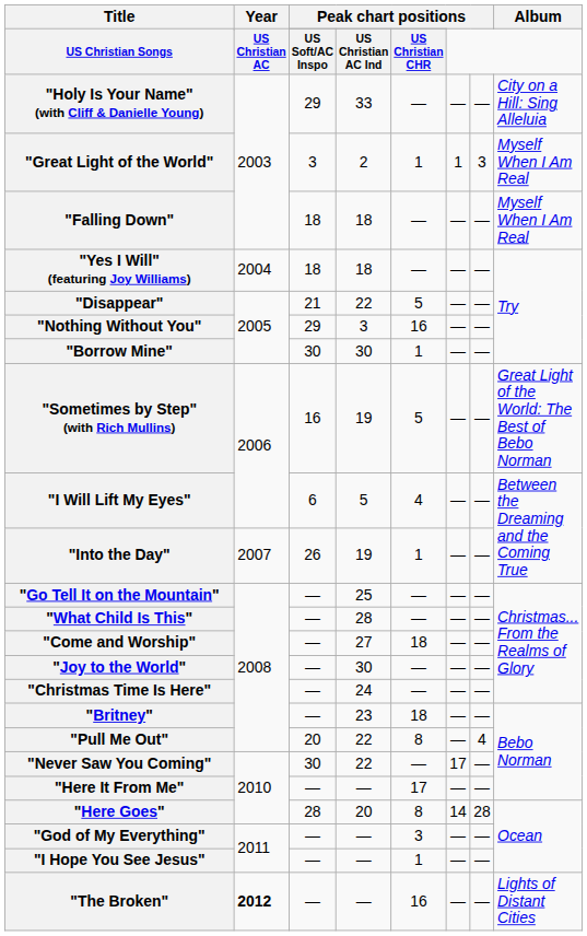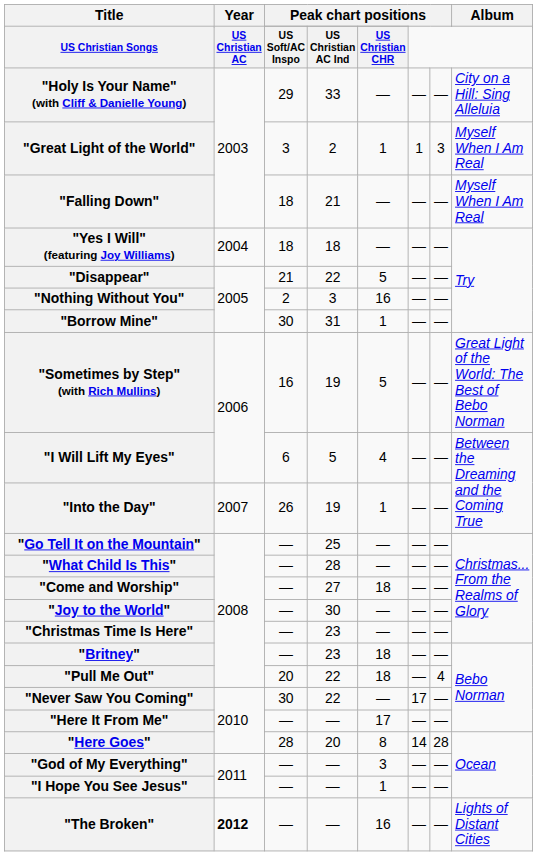 <table class="wikitable plainrowheaders" style=text-align:center;>
 <tr>
 <th scope="col" rowspan="2" style="width:23em;">Title</th>
 <th scope="col" rowspan="2">Year</th>
 <th scope="col" colspan="5">Peak chart positions</th>
 <th scope="col" rowspan="2">Album</th>
 </tr>
 <tr>
 </tr>
 <tr style="font-size:smaller;">
 <th scope="col" style="width:3em;font-size:90%;"><a href='#'>US Christian Songs</a></th>
 <th scope="col" style="width:3em;font-size:90%;"><a href='#'>US Christian AC</a></th>
 <th scope="col" style="width:3em;font-size:90%;">US Soft/AC Inspo</th>
 <th scope="col" style="width:3em;font-size:90%;">US Christian AC Ind</th>
 <th scope="col" style="width:3em;font-size:90%;"><a href='#'>US Christian CHR</a></th>
 </tr>
 <tr>
 <th scope="row">"Holy Is Your Name"<br><small>(with <a href='#'>Cliff & Danielle Young</a>)</small></th>
 <td rowspan="3" style="text-align:left;">2003</td>
 <td>29</td>
 <td>33</td>
 <td>—</td>
 <td>—</td>
 <td>—</td>
 <td style="text-align:left"><em><a href='#'>City on a Hill: Sing Alleluia</a></em></td>
 </tr>
 <tr>
 <th scope="row">"Great Light of the World"</th>
 <td>3</td>
 <td>2</td>
 <td>1</td>
 <td>1</td>
 <td>3</td>
 <td style="text-align:left"><em><a href='#'>Myself When I Am Real</a></em></td>
 </tr>
 <tr |->
 <th scope="row">"Falling Down"</th>
 <td>18</td>
-<td>18</td>
+<td>21</td>
 <td>—</td>
 <td>—</td>
 <td>—</td>
 <td style="text-align:left"><em><a href='#'>Myself When I Am Real</a></em></td>
 </tr>
 <tr>
 <th scope="row">"Yes I Will"<br><small>(featuring <a href='#'>Joy Williams</a>)</small></th>
 <td style="text-align:left;">2004</td>
 <td>18</td>
 <td>18</td>
 <td>—</td>
 <td>—</td>
 <td>—</td>
 <td rowspan="4" style="text-align:left"><em><a href='#'>Try</a></em></td>
 </tr>
 <tr>
 <th scope="row">"Disappear"</th>
 <td rowspan="3" style="text-align:left;">2005</td>
 <td>21</td>
 <td>22</td>
 <td>5</td>
 <td>—</td>
 <td>—</td>
 </tr>
 <tr>
 <th scope="row">"Nothing Without You"</th>
-<td>29</td>
+<td>2</td>
 <td>3</td>
 <td>16</td>
 <td>—</td>
 <td>—</td>
 </tr>
 <tr>
 <th scope="row">"Borrow Mine"</th>
 <td>30</td>
-<td>30</td>
+<td>31</td>
 <td>1</td>
 <td>—</td>
 <td>—</td>
 </tr>
 <tr>
 <th scope="row">"Sometimes by Step"<br><small>(with <a href='#'>Rich Mullins</a>)</small></th>
 <td rowspan="2" style="text-align:left;">2006</td>
 <td>16</td>
 <td>19</td>
 <td>5</td>
 <td>—</td>
 <td>—</td>
 <td style="text-align:left"><em><a href='#'>Great Light of the World: The Best of Bebo Norman</a></em></td>
 </tr>
 <tr>
 <th scope="row">"I Will Lift My Eyes"</th>
 <td>6</td>
 <td>5</td>
 <td>4</td>
 <td>—</td>
 <td>—</td>
 <td rowspan="2" style="text-align:left"><em><a href='#'>Between the Dreaming and the Coming True</a></em></td>
 </tr>
 <tr>
 <th scope="row">"Into the Day"</th>
 <td style="text-align:left;">2007</td>
 <td>26</td>
 <td>19</td>
 <td>1</td>
 <td>—</td>
 <td>—</td>
 </tr>
 <tr>
 <th scope="row">"<a href='#'>Go Tell It on the Mountain</a>"</th>
 <td rowspan="7" style="text-align:left;">2008</td>
 <td>—</td>
 <td>25</td>
 <td>—</td>
 <td>—</td>
 <td>—</td>
 <td rowspan="5" style="text-align:left"><em><a href='#'>Christmas... From the Realms of Glory</a></em></td>
 </tr>
 <tr>
 <th scope="row">"<a href='#'>What Child Is This</a>"</th>
 <td>—</td>
 <td>28</td>
 <td>—</td>
 <td>—</td>
 <td>—</td>
 </tr>
 <tr>
 <th scope="row">"Come and Worship"</th>
 <td>—</td>
 <td>27</td>
 <td>18</td>
 <td>—</td>
 <td>—</td>
 </tr>
 <tr>
 <th scope="row">"<a href='#'>Joy to the World</a>"</th>
 <td>—</td>
 <td>30</td>
 <td>—</td>
 <td>—</td>
 <td>—</td>
 </tr>
 <tr>
 <th scope="row">"Christmas Time Is Here"</th>
 <td>—</td>
-<td>24</td>
+<td>23</td>
 <td>—</td>
 <td>—</td>
 <td>—</td>
 </tr>
 <tr>
 <th scope="row">"<a href='#'>Britney</a>"</th>
 <td>—</td>
 <td>23</td>
 <td>18</td>
 <td>—</td>
 <td>—</td>
 <td rowspan="4" style="text-align:left"><em><a href='#'>Bebo Norman</a></em></td>
 </tr>
 <tr>
 <th scope="row">"Pull Me Out"</th>
 <td>20</td>
 <td>22</td>
-<td>8</td>
+<td>18</td>
 <td>—</td>
 <td>4</td>
 </tr>
 <tr>
 <th scope="row">"Never Saw You Coming"</th>
 <td rowspan="3" style="text-align:left">2010</td>
 <td>30</td>
 <td>22</td>
 <td>—</td>
 <td>17</td>
 <td>—</td>
 </tr>
 <tr>
 <th scope="row">"Here It From Me"</th>
 <td>—</td>
 <td>—</td>
 <td>17</td>
 <td>—</td>
 <td>—</td>
 </tr>
 <tr>
 <th scope="row">"<a href='#'>Here Goes</a>"</th>
 <td>28</td>
 <td>20</td>
 <td>8</td>
 <td>14</td>
 <td>28</td>
 <td rowspan="3" style="text-align:left"><em><a href='#'>Ocean</a></em></td>
 </tr>
 <tr>
 <th scope="row">"God of My Everything"</th>
 <td rowspan="2" style="text-align:left">2011</td>
 <td>—</td>
 <td>—</td>
 <td>3</td>
 <td>—</td>
 <td>—</td>
 </tr>
 <tr>
 <th scope="row">"I Hope You See Jesus"</th>
 <td>—</td>
 <td>—</td>
 <td>1</td>
 <td>—</td>
 <td>—</td>
 </tr>
 <tr>
 <th scope="row">"The Broken"</th>
 <td style="text-align:left"><strong>2012</strong></td>
 <td>—</td>
 <td>—</td>
 <td>16</td>
 <td>—</td>
 <td>—</td>
 <td style="text-align:left"><em><a href='#'>Lights of Distant Cities</a></em></td>
 </tr>
 </table>
